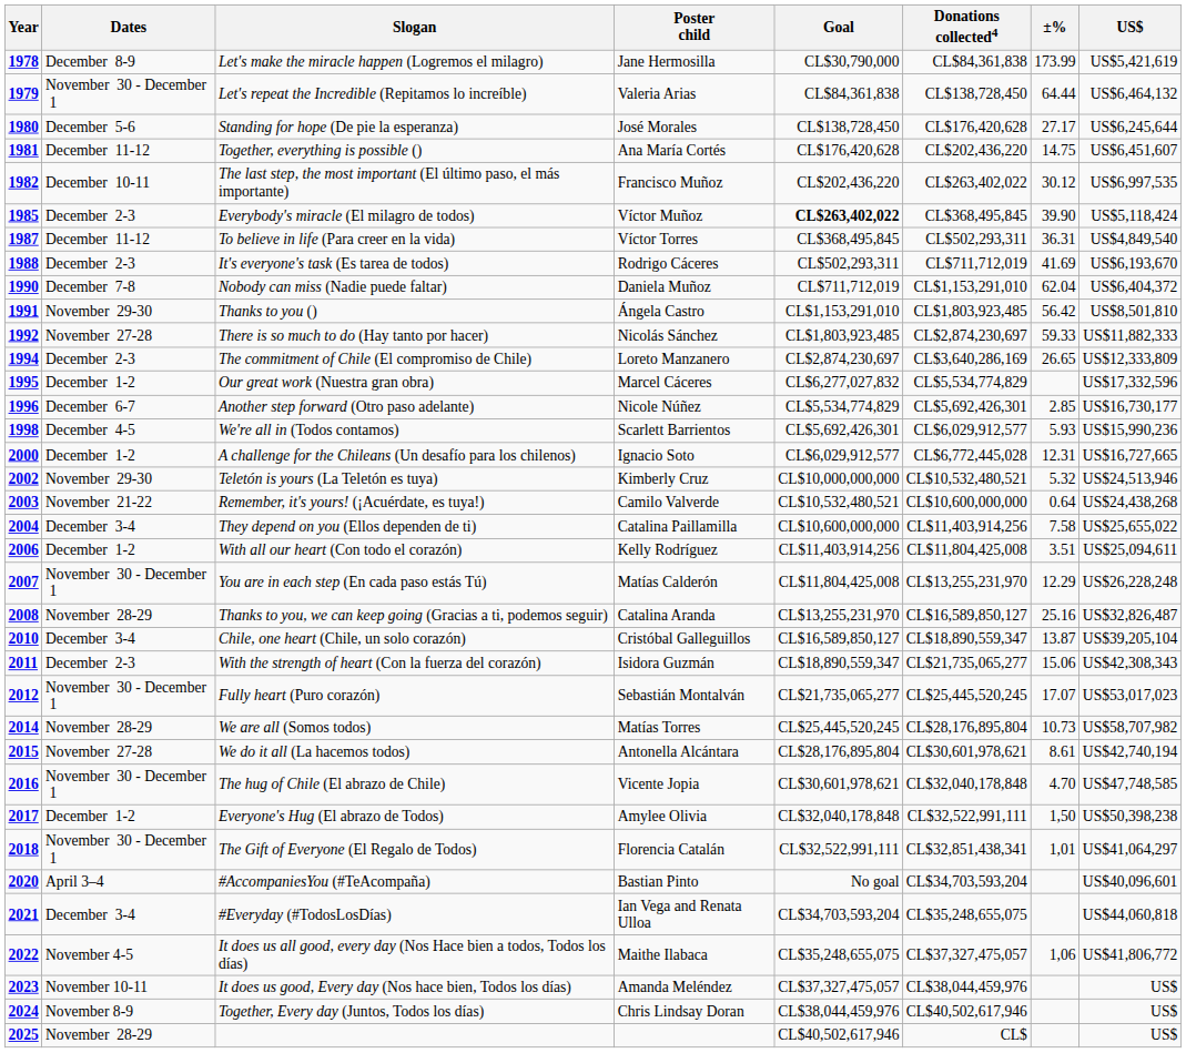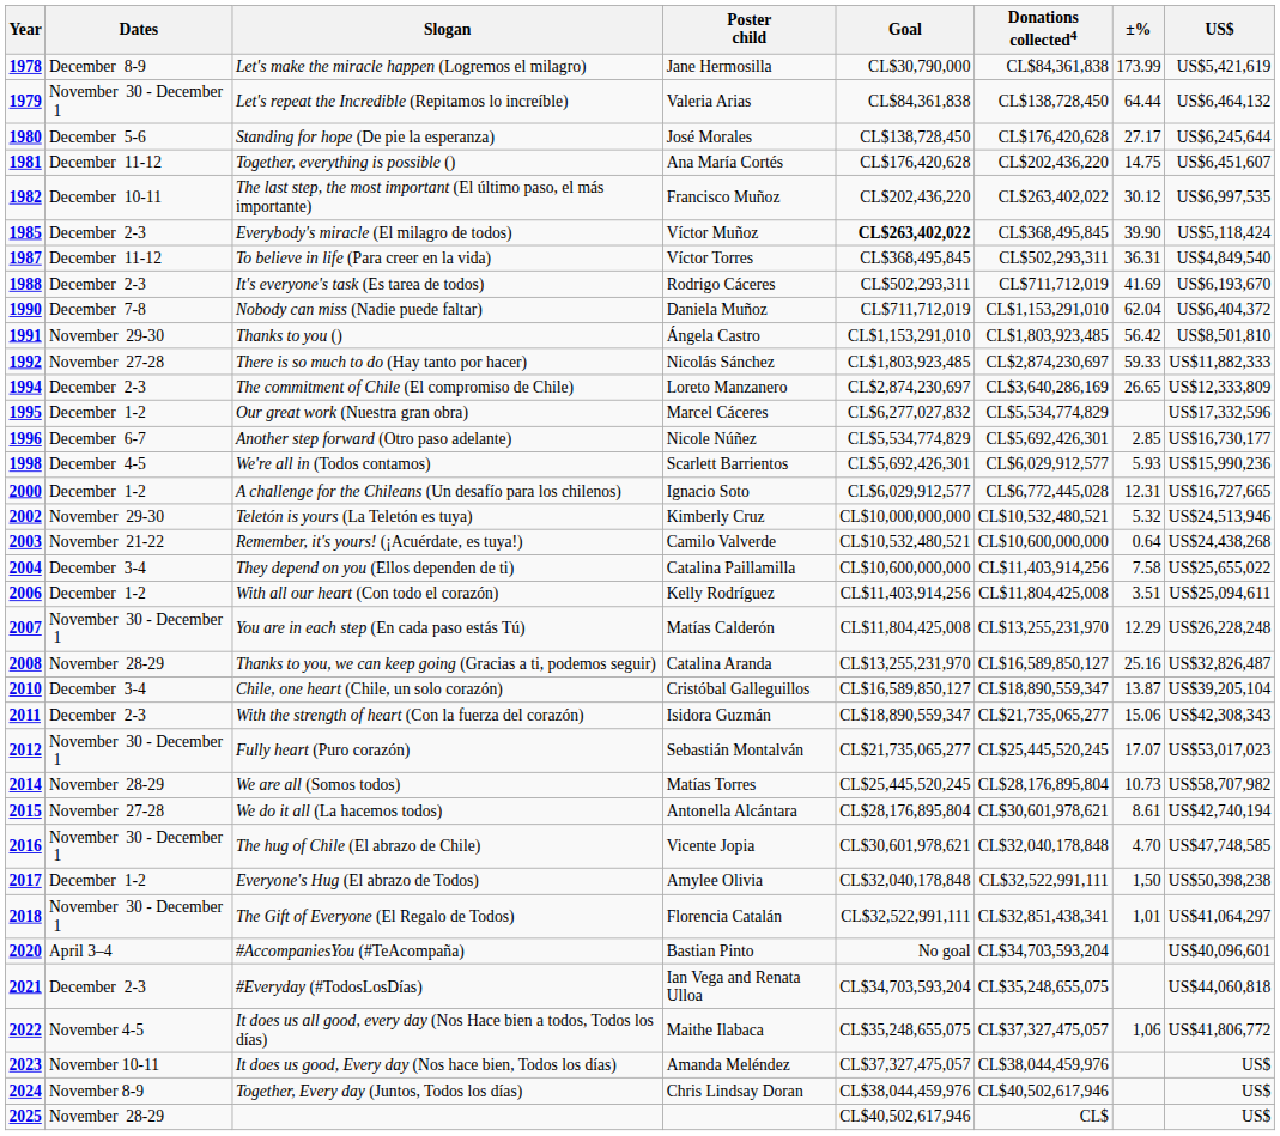 <table class="wikitable">
 <tr>
 <th>Year</th>
 <th>Dates</th>
 <th>Slogan</th>
 <th>Poster<br>child</th>
 <th>Goal</th>
 <th>Donations<br>collected<sup>4</sup></th>
 <th>±%</th>
 <th>US$</th>
 </tr>
 <tr>
 <td><strong><a href='#'>1978</a></strong></td>
 <td>December  8-9</td>
 <td><em>Let's make the miracle happen</em> (Logremos el milagro)</td>
 <td>Jane Hermosilla</td>
 <td align="right">CL$30,790,000</td>
 <td align="right">CL$84,361,838</td>
 <td align="right">173.99</td>
 <td align="right">US$5,421,619</td>
 </tr>
 <tr>
 <td><strong><a href='#'>1979</a></strong></td>
 <td>November  30 - December  1</td>
 <td><em>Let's repeat the Incredible</em> (Repitamos lo increíble)</td>
 <td>Valeria Arias</td>
 <td align="right">CL$84,361,838</td>
 <td align="right">CL$138,728,450</td>
 <td align="right">64.44</td>
 <td align="right">US$6,464,132</td>
 </tr>
 <tr>
 <td><strong><a href='#'>1980</a></strong></td>
 <td>December  5-6</td>
 <td><em>Standing for hope</em> (De pie la esperanza)</td>
 <td>José Morales</td>
 <td align="right">CL$138,728,450</td>
 <td align="right">CL$176,420,628</td>
 <td align="right">27.17</td>
 <td align="right">US$6,245,644</td>
 </tr>
 <tr>
 <td><strong><a href='#'>1981</a></strong></td>
 <td>December  11-12</td>
 <td><em>Together, everything is possible</em> ()</td>
 <td>Ana María Cortés</td>
 <td align="right">CL$176,420,628</td>
 <td align="right">CL$202,436,220</td>
 <td align="right">14.75</td>
 <td align="right">US$6,451,607</td>
 </tr>
 <tr>
 <td><strong><a href='#'>1982</a></strong></td>
 <td>December  10-11</td>
 <td><em>The last step, the most important</em> (El último paso, el más importante)</td>
 <td>Francisco Muñoz</td>
 <td align="right">CL$202,436,220</td>
 <td align="right">CL$263,402,022</td>
 <td align="right">30.12</td>
 <td align="right">US$6,997,535</td>
 </tr>
 <tr>
 <td><strong><a href='#'>1985</a></strong></td>
 <td>December  2-3</td>
 <td><em>Everybody's miracle</em> (El milagro de todos)</td>
 <td>Víctor Muñoz</td>
 <td align="right"><strong>CL$263,402,022</strong></td>
 <td align="right">CL$368,495,845</td>
 <td align="right">39.90</td>
 <td align="right">US$5,118,424</td>
 </tr>
 <tr>
 <td><strong><a href='#'>1987</a></strong></td>
 <td>December  11-12</td>
 <td><em>To believe in life</em> (Para creer en la vida)</td>
 <td>Víctor Torres</td>
 <td align="right">CL$368,495,845</td>
 <td align="right">CL$502,293,311</td>
 <td align="right">36.31</td>
 <td align="right">US$4,849,540</td>
 </tr>
 <tr>
 <td><strong><a href='#'>1988</a></strong></td>
 <td>December  2-3</td>
 <td><em>It's everyone's task</em> (Es tarea de todos)</td>
 <td>Rodrigo Cáceres</td>
 <td align="right">CL$502,293,311</td>
 <td align="right">CL$711,712,019</td>
 <td align="right">41.69</td>
 <td align="right">US$6,193,670</td>
 </tr>
 <tr>
 <td><strong><a href='#'>1990</a></strong></td>
 <td>December  7-8</td>
 <td><em>Nobody can miss</em> (Nadie puede faltar)</td>
 <td>Daniela Muñoz</td>
 <td align="right">CL$711,712,019</td>
 <td align="right">CL$1,153,291,010</td>
 <td align="right">62.04</td>
 <td align="right">US$6,404,372</td>
 </tr>
 <tr>
 <td><strong><a href='#'>1991</a></strong></td>
 <td>November  29-30</td>
 <td><em>Thanks to you</em> ()</td>
 <td>Ángela Castro</td>
 <td align="right">CL$1,153,291,010</td>
 <td align="right">CL$1,803,923,485</td>
 <td align="right">56.42</td>
 <td align="right">US$8,501,810</td>
 </tr>
 <tr>
 <td><strong><a href='#'>1992</a></strong></td>
 <td>November  27-28</td>
 <td><em>There is so much to do</em> (Hay tanto por hacer)</td>
 <td>Nicolás Sánchez</td>
 <td align="right">CL$1,803,923,485</td>
 <td align="right">CL$2,874,230,697</td>
 <td align="right">59.33</td>
 <td align="right">US$11,882,333</td>
 </tr>
 <tr>
 <td><strong><a href='#'>1994</a></strong></td>
 <td>December  2-3</td>
 <td><em>The commitment of Chile</em> (El compromiso de Chile)</td>
 <td>Loreto Manzanero</td>
 <td align="right">CL$2,874,230,697</td>
 <td align="right">CL$3,640,286,169</td>
 <td align="right">26.65</td>
 <td align="right">US$12,333,809</td>
 </tr>
 <tr>
 <td><strong><a href='#'>1995</a></strong></td>
 <td>December  1-2</td>
 <td><em>Our great work</em> (Nuestra gran obra)</td>
 <td>Marcel Cáceres</td>
 <td align="right">CL$6,277,027,832</td>
 <td align="right">CL$5,534,774,829</td>
 <td align="right"></td>
 <td align="right">US$17,332,596</td>
 </tr>
 <tr>
 <td><strong><a href='#'>1996</a></strong></td>
 <td>December  6-7</td>
 <td><em>Another step forward</em> (Otro paso adelante)</td>
 <td>Nicole Núñez</td>
 <td align="right">CL$5,534,774,829</td>
 <td align="right">CL$5,692,426,301</td>
 <td align="right">2.85</td>
 <td align="right">US$16,730,177</td>
 </tr>
 <tr>
 <td><strong><a href='#'>1998</a></strong></td>
 <td>December  4-5</td>
 <td><em>We're all in</em> (Todos contamos)</td>
 <td>Scarlett Barrientos</td>
 <td align="right">CL$5,692,426,301</td>
 <td align="right">CL$6,029,912,577</td>
 <td align="right">5.93</td>
 <td align="right">US$15,990,236</td>
 </tr>
 <tr>
 <td><strong><a href='#'>2000</a></strong></td>
 <td>December  1-2</td>
 <td><em>A challenge for the Chileans</em> (Un desafío para los chilenos)</td>
 <td>Ignacio Soto</td>
 <td align="right">CL$6,029,912,577</td>
 <td align="right">CL$6,772,445,028</td>
 <td align="right">12.31</td>
 <td align="right">US$16,727,665</td>
 </tr>
 <tr>
 <td><strong><a href='#'>2002</a></strong></td>
 <td>November  29-30</td>
 <td><em>Teletón is yours</em> (La Teletón es tuya)</td>
 <td>Kimberly Cruz</td>
 <td align="right">CL$10,000,000,000</td>
 <td align="right">CL$10,532,480,521</td>
 <td align="right">5.32</td>
 <td align="right">US$24,513,946</td>
 </tr>
 <tr>
 <td><strong><a href='#'>2003</a></strong></td>
 <td>November  21-22</td>
 <td><em>Remember, it's yours!</em> (¡Acuérdate, es tuya!)</td>
 <td>Camilo Valverde</td>
 <td align="right">CL$10,532,480,521</td>
 <td align="right">CL$10,600,000,000</td>
 <td align="right">0.64</td>
 <td align="right">US$24,438,268</td>
 </tr>
 <tr>
 <td><strong><a href='#'>2004</a></strong></td>
 <td>December  3-4</td>
 <td><em>They depend on you</em> (Ellos dependen de ti)</td>
 <td>Catalina Paillamilla</td>
 <td align="right">CL$10,600,000,000</td>
 <td align="right">CL$11,403,914,256</td>
 <td align="right">7.58</td>
 <td align="right">US$25,655,022</td>
 </tr>
 <tr>
 <td><strong><a href='#'>2006</a></strong></td>
 <td>December  1-2</td>
 <td><em>With all our heart</em> (Con todo el corazón)</td>
 <td>Kelly Rodríguez</td>
 <td align="right">CL$11,403,914,256</td>
 <td align="right">CL$11,804,425,008</td>
 <td align="right">3.51</td>
 <td align="right">US$25,094,611</td>
 </tr>
 <tr>
 <td><strong><a href='#'>2007</a></strong></td>
 <td>November  30 - December  1</td>
 <td><em>You are in each step</em> (En cada paso estás Tú)</td>
 <td>Matías Calderón</td>
 <td align="right">CL$11,804,425,008</td>
 <td align="right">CL$13,255,231,970</td>
 <td align="right">12.29</td>
 <td align="right">US$26,228,248</td>
 </tr>
 <tr>
 <td><strong><a href='#'>2008</a></strong></td>
 <td>November  28-29</td>
 <td><em>Thanks to you, we can keep going</em> (Gracias a ti, podemos seguir)</td>
 <td>Catalina Aranda</td>
 <td align="right">CL$13,255,231,970</td>
 <td align="right">CL$16,589,850,127</td>
 <td align="right">25.16</td>
 <td align="right">US$32,826,487</td>
 </tr>
 <tr>
 <td><strong><a href='#'>2010</a></strong></td>
 <td>December  3-4</td>
 <td><em>Chile, one heart</em> (Chile, un solo corazón)</td>
 <td>Cristóbal Galleguillos</td>
 <td align="right">CL$16,589,850,127</td>
 <td align="right">CL$18,890,559,347</td>
 <td align="right">13.87</td>
 <td align="right">US$39,205,104</td>
 </tr>
 <tr>
 <td><strong><a href='#'>2011</a></strong></td>
 <td>December  2-3</td>
 <td><em>With the strength of heart</em> (Con la fuerza del corazón)</td>
 <td>Isidora Guzmán</td>
 <td align="right">CL$18,890,559,347</td>
 <td align="right">CL$21,735,065,277</td>
 <td align="right">15.06</td>
 <td align="right">US$42,308,343</td>
 </tr>
 <tr>
 <td><strong><a href='#'>2012</a></strong></td>
 <td>November  30 - December  1</td>
 <td><em>Fully heart</em> (Puro corazón)</td>
 <td>Sebastián Montalván</td>
 <td align="right">CL$21,735,065,277</td>
 <td align="right">CL$25,445,520,245</td>
 <td align="right">17.07</td>
 <td align="right">US$53,017,023</td>
 </tr>
 <tr>
 <td><strong><a href='#'>2014</a></strong></td>
 <td>November  28-29</td>
 <td><em>We are all</em> (Somos todos)</td>
 <td>Matías Torres</td>
 <td align="right">CL$25,445,520,245</td>
 <td align="right">CL$28,176,895,804</td>
 <td align="right">10.73</td>
 <td align="right">US$58,707,982</td>
 </tr>
 <tr>
 <td><strong><a href='#'>2015</a></strong></td>
 <td>November  27-28</td>
 <td><em>We do it all</em> (La hacemos todos)</td>
 <td>Antonella Alcántara</td>
 <td align="right">CL$28,176,895,804</td>
 <td align="right">CL$30,601,978,621</td>
 <td align="right">8.61</td>
 <td align="right">US$42,740,194</td>
 </tr>
 <tr>
 <td><strong><a href='#'>2016</a></strong></td>
 <td>November  30 - December  1</td>
 <td><em>The hug of Chile</em> (El abrazo de Chile)</td>
 <td>Vicente Jopia</td>
 <td align="right">CL$30,601,978,621</td>
 <td align="right">CL$32,040,178,848</td>
 <td align="right">4.70</td>
 <td align="right">US$47,748,585</td>
 </tr>
 <tr>
 <td><strong><a href='#'>2017</a></strong></td>
 <td>December  1-2</td>
 <td><em>Everyone's Hug</em> (El abrazo de Todos)</td>
 <td>Amylee Olivia</td>
 <td align="right">CL$32,040,178,848</td>
 <td align="right">CL$32,522,991,111</td>
 <td align="right">1,50</td>
 <td align="right">US$50,398,238</td>
 </tr>
 <tr>
 <td><strong><a href='#'>2018</a></strong></td>
 <td>November  30 - December  1</td>
 <td><em>The Gift of Everyone</em> (El Regalo de Todos)</td>
 <td>Florencia Catalán</td>
 <td align="right">CL$32,522,991,111</td>
 <td align="right">CL$32,851,438,341</td>
 <td align="right">1,01</td>
 <td align="right">US$41,064,297</td>
 </tr>
 <tr>
 <td><strong><a href='#'>2020</a></strong></td>
 <td>April 3–4<br></td>
 <td><em>#AccompaniesYou</em> (#TeAcompaña)</td>
 <td>Bastian Pinto</td>
 <td align="right">No goal</td>
 <td align="right">CL$34,703,593,204</td>
 <td align="right"></td>
 <td align="right">US$40,096,601</td>
 </tr>
 <tr>
 <td><strong><a href='#'>2021</a></strong></td>
-<td>December  3-4</td>
+<td>December  2-3</td>
 <td><em>#Everyday</em> (#TodosLosDías)</td>
 <td>Ian Vega and Renata Ulloa</td>
 <td align="right">CL$34,703,593,204</td>
 <td align="right">CL$35,248,655,075</td>
 <td align="right"></td>
 <td align="right">US$44,060,818</td>
 </tr>
 <tr>
 <td><strong><a href='#'>2022</a></strong></td>
 <td>November 4-5<br></td>
 <td><em>It does us all good, every day</em> (Nos Hace bien a todos, Todos los días)</td>
 <td>Maithe Ilabaca</td>
 <td align="right">CL$35,248,655,075</td>
 <td align="right">CL$37,327,475,057</td>
 <td align="right">1,06</td>
 <td align="right">US$41,806,772</td>
 </tr>
 <tr>
 <td><strong><a href='#'>2023</a></strong></td>
 <td>November 10-11<br></td>
 <td><em>It does us good, Every day</em> (Nos hace bien, Todos los días)</td>
 <td>Amanda Meléndez</td>
 <td align="right">CL$37,327,475,057</td>
 <td align="right">CL$38,044,459,976</td>
 <td align="right"></td>
 <td align="right">US$</td>
 </tr>
 <tr>
 <td><strong><a href='#'>2024</a></strong></td>
 <td>November 8-9</td>
 <td><em>Together, Every day</em> (Juntos, Todos los días)</td>
 <td>Chris Lindsay Doran</td>
 <td align="right">CL$38,044,459,976</td>
 <td align="right">CL$40,502,617,946</td>
 <td align="right"></td>
 <td align="right">US$</td>
 </tr>
 <tr>
 <td><strong><a href='#'>2025</a></strong></td>
 <td>November  28-29</td>
 <td></td>
 <td></td>
 <td align="right">CL$40,502,617,946</td>
 <td align="right">CL$</td>
 <td align="right"></td>
 <td align="right">US$</td>
 </tr>
 </table>
